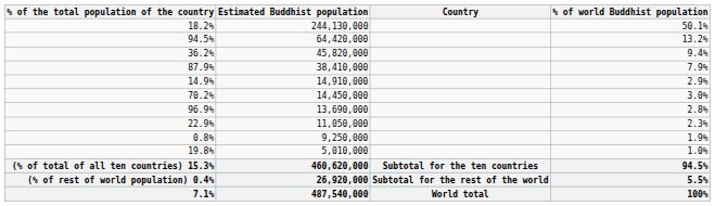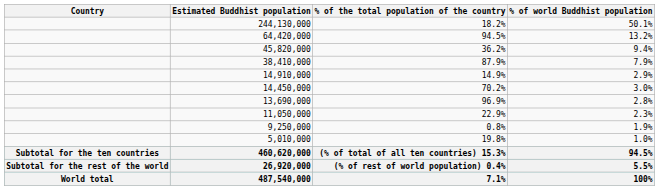 <table class="wikitable sortable">
 <tr>
+<th>Country</th>
+<th>Estimated Buddhist population</th>
 <th>% of the total population of the country</th>
-<th>Estimated Buddhist population</th>
-<th>Country</th>
 <th>% of world Buddhist population</th>
 </tr>
 <tr style="text-align:center;">
+<td></td>
+<td style="text-align:right">244,130,000</td>
 <td style="text-align:right">18.2%</td>
-<td style="text-align:right">244,130,000</td>
-<td></td>
 <td style="text-align:right">50.1%</td>
 </tr>
 <tr style="text-align:center;">
+<td></td>
+<td style="text-align:right">64,420,000</td>
 <td style="text-align:right"color:"#FFA500">94.5%</td>
-<td style="text-align:right">64,420,000</td>
-<td></td>
 <td style="text-align:right">13.2%</td>
 </tr>
 <tr style="text-align:center;">
+<td></td>
+<td style="text-align:right">45,820,000</td>
 <td style="text-align:right">36.2%</td>
-<td style="text-align:right">45,820,000</td>
-<td></td>
 <td style="text-align:right">9.4%</td>
 </tr>
 <tr style="text-align:center;">
+<td></td>
+<td style="text-align:right">38,410,000</td>
 <td style="text-align:right">87.9%</td>
-<td style="text-align:right">38,410,000</td>
-<td></td>
 <td style="text-align:right">7.9%</td>
 </tr>
 <tr style="text-align:center;">
+<td></td>
+<td style="text-align:right">14,910,000</td>
 <td style="text-align:right">14.9%</td>
-<td style="text-align:right">14,910,000</td>
-<td></td>
 <td style="text-align:right">2.9%</td>
 </tr>
 <tr style="text-align:center;">
+<td></td>
+<td style="text-align:right">14,450,000</td>
 <td style="text-align:right">70.2%</td>
-<td style="text-align:right">14,450,000</td>
-<td></td>
 <td style="text-align:right">3.0%</td>
 </tr>
 <tr style="text-align:center;">
+<td></td>
+<td style="text-align:right">13,690,000</td>
 <td style="text-align:right">96.9%</td>
-<td style="text-align:right">13,690,000</td>
-<td></td>
 <td style="text-align:right">2.8%</td>
 </tr>
 <tr style="text-align:center;">
+<td></td>
+<td style="text-align:right">11,050,000</td>
 <td style="text-align:right">22.9%</td>
-<td style="text-align:right">11,050,000</td>
-<td></td>
 <td style="text-align:right">2.3%</td>
 </tr>
 <tr style="text-align:center;">
+<td></td>
+<td style="text-align:right">9,250,000</td>
 <td style="text-align:right">0.8%</td>
-<td style="text-align:right">9,250,000</td>
-<td></td>
 <td style="text-align:right">1.9%</td>
 </tr>
 <tr style="text-align:center;">
+<td></td>
+<td style="text-align:right">5,010,000</td>
 <td style="text-align:right">19.8%</td>
-<td style="text-align:right">5,010,000</td>
-<td></td>
 <td style="text-align:right">1.0%</td>
 </tr>
 <tr style="background:#9ff;">
+<th>Subtotal for the ten countries</th>
+<th style="text-align:right">460,620,000</th>
 <th style="text-align:right">(% of total of all ten countries) 15.3%</th>
-<th style="text-align:right">460,620,000</th>
-<th>Subtotal for the ten countries</th>
 <th style="text-align:right">94.5%</th>
 </tr>
 <tr style="background:#9ff;">
+<th>Subtotal for the rest of the world</th>
+<th style="text-align:right">26,920,000</th>
 <th style="text-align:right">(% of rest of world population) 0.4%</th>
-<th style="text-align:right">26,920,000</th>
-<th>Subtotal for the rest of the world</th>
 <th style="text-align:right">5.5%</th>
 </tr>
 <tr style="background:#9ff;">
+<th>World total</th>
+<th style="text-align:right">487,540,000</th>
 <th style="text-align:right">7.1%</th>
-<th style="text-align:right">487,540,000</th>
-<th>World total</th>
 <th style="text-align:right">100%</th>
 </tr>
 </table>
